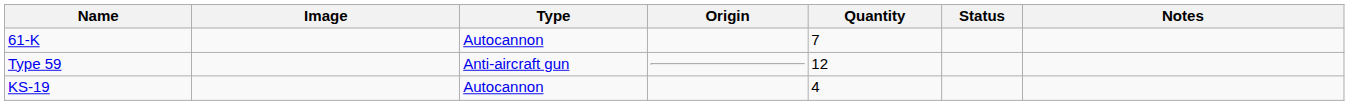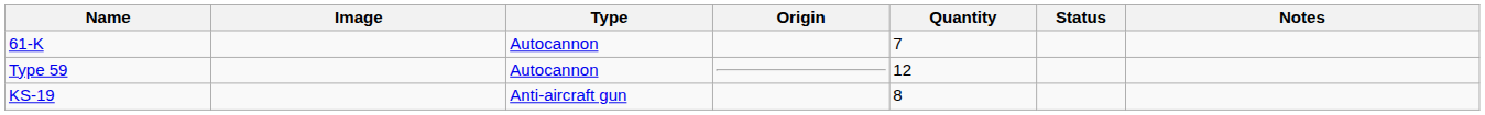 <table class="wikitable" style="width:90%;">
 <tr>
 <th width=14%>Name</th>
 <th width=20%>Image</th>
 <th width=14%>Type</th>
 <th width=12%>Origin</th>
 <th width=10%>Quantity</th>
 <th width=06%>Status</th>
 <th width=24%>Notes</th>
 </tr>
 <tr>
 <td><a href='#'>61-K</a></td>
 <td></td>
 <td><a href='#'>Autocannon</a></td>
 <td></td>
 <td>7</td>
 <td></td>
 <td></td>
 </tr>
 <tr>
 <td><a href='#'>Type 59</a></td>
 <td></td>
-<td><a href='#'>Anti-aircraft gun</a></td>
+<td><a href='#'>Autocannon</a></td>
 <td><hr></td>
 <td>12</td>
 <td></td>
 <td></td>
 </tr>
 <tr>
 <td><a href='#'>KS-19</a></td>
 <td></td>
-<td><a href='#'>Autocannon</a></td>
+<td><a href='#'>Anti-aircraft gun</a></td>
 <td></td>
-<td>4</td>
+<td>8</td>
 <td></td>
 <td></td>
 </tr>
 </table>
